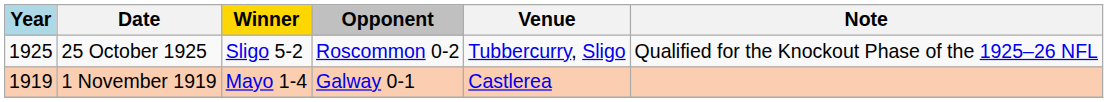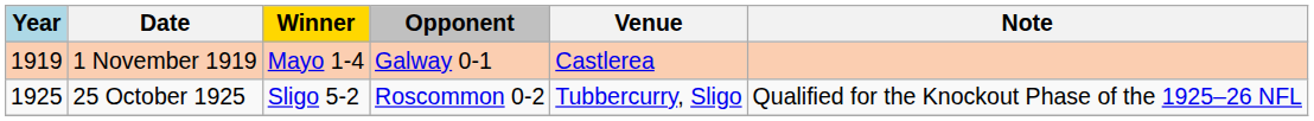 <table class="wikitable">
 <tr>
 <th style="background:lightblue;">Year</th>
 <th>Date</th>
 <th style="background:gold;">Winner</th>
 <th style="background:silver;">Opponent</th>
 <th>Venue</th>
 <th>Note</th>
 </tr>
 <tr>
+<td bgcolor="#FBCEB1">1919</td>
+<td bgcolor="#FBCEB1">1 November 1919</td>
+<td bgcolor="#FBCEB1"><a href='#'>Mayo</a> 1-4</td>
+<td bgcolor="#FBCEB1"><a href='#'>Galway</a> 0-1</td>
+<td bgcolor="#FBCEB1"><a href='#'>Castlerea</a></td>
+<td bgcolor="#FBCEB1"></td>
+</tr>
+<tr>
 <td>1925</td>
 <td>25 October 1925</td>
 <td><a href='#'>Sligo</a> 5-2</td>
 <td><a href='#'>Roscommon</a> 0-2</td>
 <td><a href='#'>Tubbercurry</a>, <a href='#'>Sligo</a></td>
 <td>Qualified for the Knockout Phase of the <a href='#'>1925–26 NFL</a></td>
 </tr>
 <tr>
-<td bgcolor="#FBCEB1">1919</td>
-<td bgcolor="#FBCEB1">1 November 1919</td>
-<td bgcolor="#FBCEB1"><a href='#'>Mayo</a> 1-4</td>
-<td bgcolor="#FBCEB1"><a href='#'>Galway</a> 0-1</td>
-<td bgcolor="#FBCEB1"><a href='#'>Castlerea</a></td>
-<td bgcolor="#FBCEB1"></td>
-</tr>
-<tr>
 </tr>
 </table>
